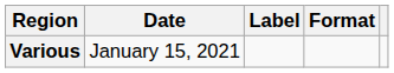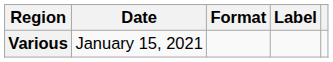 <table class="wikitable plainrowheaders">
 <tr>
 <th scope="col">Region</th>
 <th scope="col">Date</th>
+<th scope="col">Format</th>
 <th scope="col">Label</th>
-<th scope="col">Format</th>
 <th scope="col"></th>
 </tr>
 <tr>
 <th scope="row">Various</th>
 <td>January 15, 2021</td>
 <td></td>
 <td></td>
 <td align="center"></td>
 </tr>
 </table>
